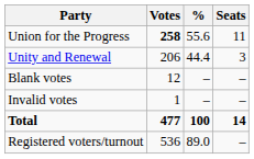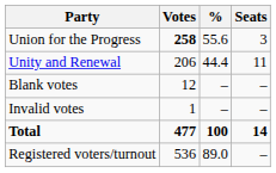 <table class="wikitable">
 <tr>
 <th>Party</th>
 <th>Votes</th>
 <th>%</th>
 <th>Seats</th>
 </tr>
 <tr>
 <td>Union for the Progress</td>
 <td style="text-align: right;"><strong>258</strong></td>
 <td style="text-align: right;">55.6</td>
-<td style="text-align: right;">11</td>
+<td style="text-align: right;">3</td>
 </tr>
 <tr>
 <td><a href='#'>Unity and Renewal</a></td>
 <td style="text-align: right;">206</td>
 <td style="text-align: right;">44.4</td>
-<td style="text-align: right;">3</td>
+<td style="text-align: right;">11</td>
 </tr>
 <tr>
 <td>Blank votes</td>
 <td style="text-align: right;">12</td>
 <td style="text-align: right;">–</td>
 <td style="text-align: right;">–</td>
 </tr>
 <tr>
 <td>Invalid votes</td>
 <td style="text-align: right;">1</td>
 <td style="text-align: right;">–</td>
 <td style="text-align: right;">–</td>
 </tr>
 <tr>
 <td style="font-weight: bold;">Total</td>
 <td style="text-align: right; font-weight: bold;">477</td>
 <td style="text-align: right; font-weight: bold;">100</td>
 <td style="text-align: right; font-weight: bold;">14</td>
 </tr>
 <tr>
 <td>Registered voters/turnout</td>
 <td style="text-align: right;">536</td>
 <td style="text-align: right;">89.0</td>
 <td style="text-align: right;">–</td>
 </tr>
 </table>
